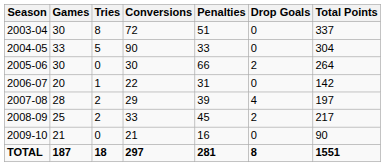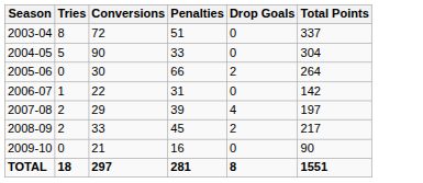 <table class="wikitable" border="1">
 <tr>
 <th>Season</th>
-<th>Games</th>
 <th>Tries</th>
 <th>Conversions</th>
 <th>Penalties</th>
 <th>Drop Goals</th>
 <th>Total Points</th>
 </tr>
 <tr>
 <td>2003-04</td>
-<td>30</td>
 <td>8</td>
 <td>72</td>
 <td>51</td>
 <td>0</td>
 <td>337</td>
 </tr>
 <tr>
 <td>2004-05</td>
-<td>33</td>
 <td>5</td>
 <td>90</td>
 <td>33</td>
 <td>0</td>
 <td>304</td>
 </tr>
 <tr>
 <td>2005-06</td>
-<td>30</td>
 <td>0</td>
 <td>30</td>
 <td>66</td>
 <td>2</td>
 <td>264</td>
 </tr>
 <tr>
 <td>2006-07</td>
-<td>20</td>
 <td>1</td>
 <td>22</td>
 <td>31</td>
 <td>0</td>
 <td>142</td>
 </tr>
 <tr>
 <td>2007-08</td>
-<td>28</td>
 <td>2</td>
 <td>29</td>
 <td>39</td>
 <td>4</td>
 <td>197</td>
 </tr>
 <tr>
 <td>2008-09</td>
-<td>25</td>
 <td>2</td>
 <td>33</td>
 <td>45</td>
 <td>2</td>
 <td>217</td>
 </tr>
 <tr>
 <td>2009-10</td>
-<td>21</td>
 <td>0</td>
 <td>21</td>
 <td>16</td>
 <td>0</td>
 <td>90</td>
 </tr>
 <tr>
 <td><strong>TOTAL</strong></td>
-<td><strong>187</strong></td>
 <td><strong>18</strong></td>
 <td><strong>297</strong></td>
 <td><strong>281</strong></td>
 <td><strong>8</strong></td>
 <td><strong>1551</strong></td>
 </tr>
 </table>
